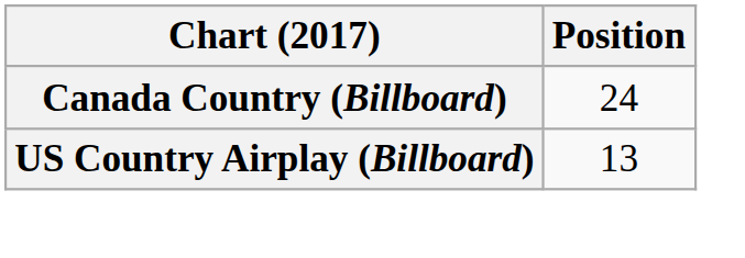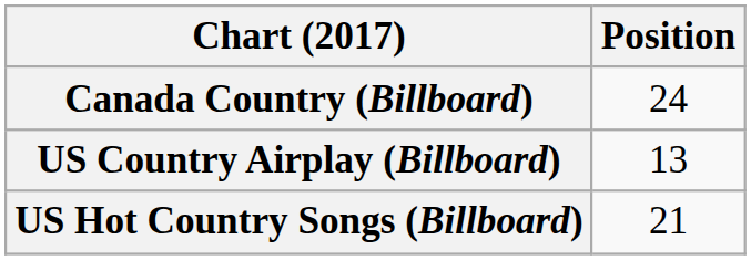 <table class="wikitable sortable plainrowheaders" style="text-align:center">
 <tr>
 <th scope="col">Chart (2017)</th>
 <th scope="col">Position</th>
 </tr>
 <tr>
 <th scope="row">Canada Country (<em>Billboard</em>)</th>
 <td>24</td>
 </tr>
 <tr>
 <th scope="row">US Country Airplay (<em>Billboard</em>)</th>
 <td>13</td>
 </tr>
+<tr>
+<th scope="row">US Hot Country Songs (<em>Billboard</em>)</th>
+<td>21</td>
+</tr>
 </table>
